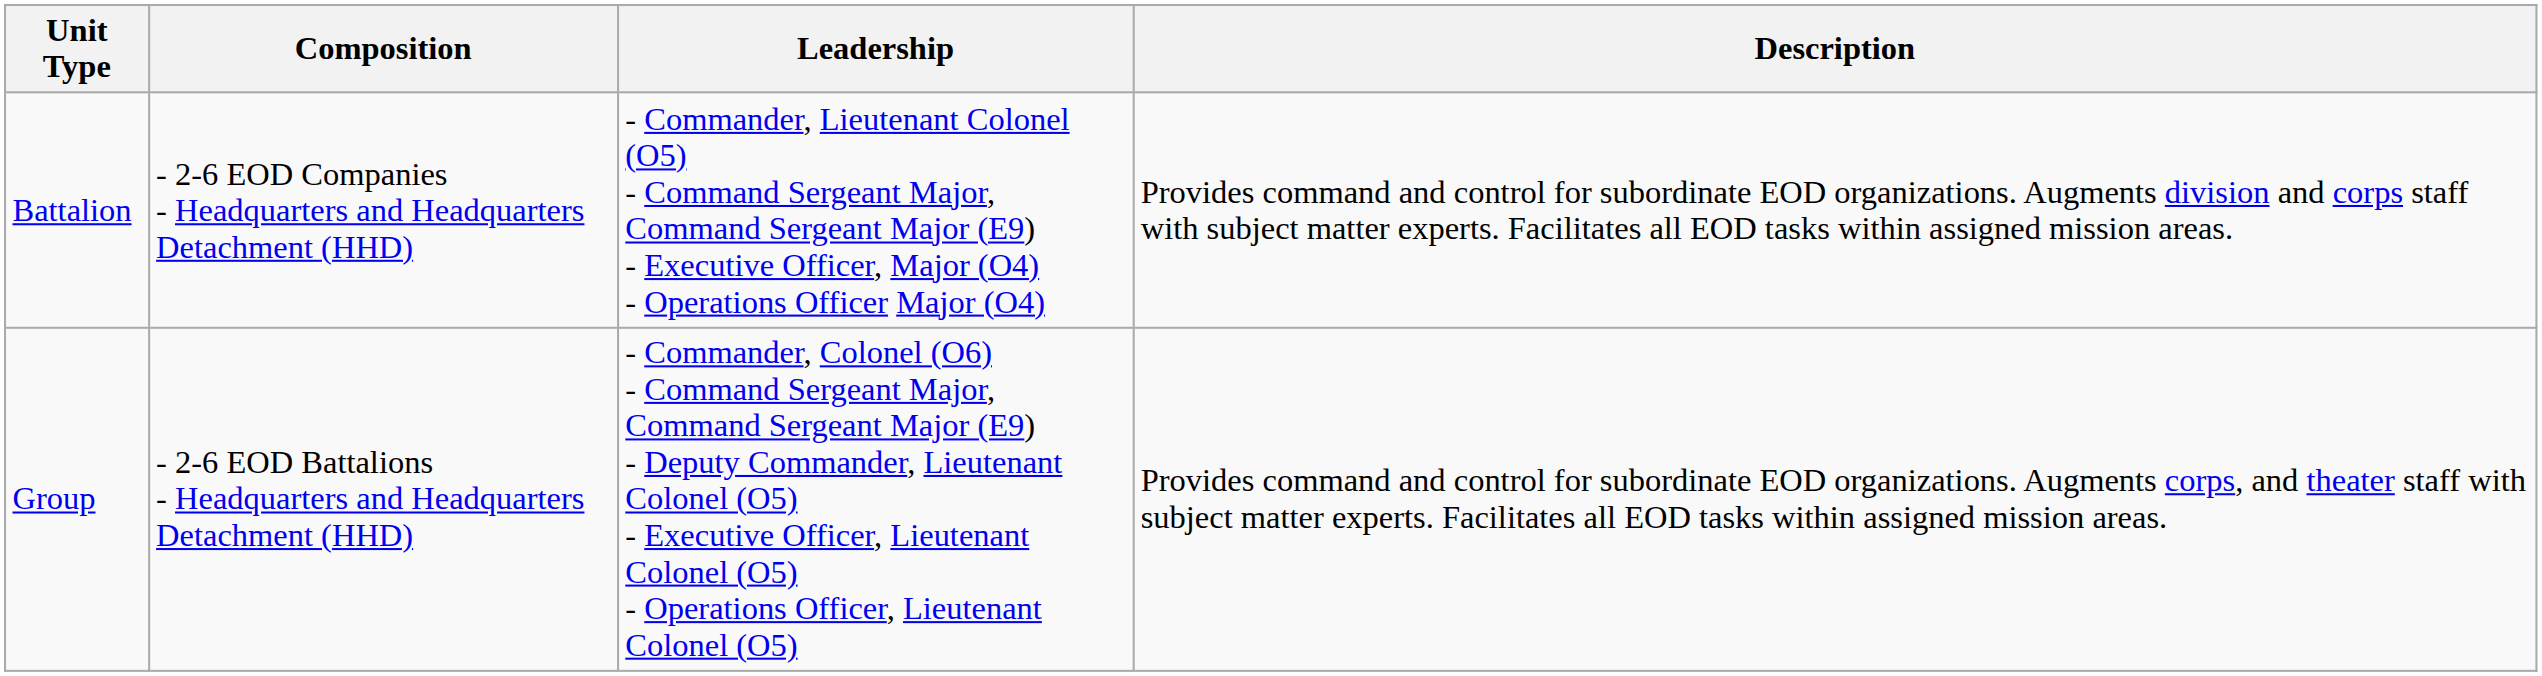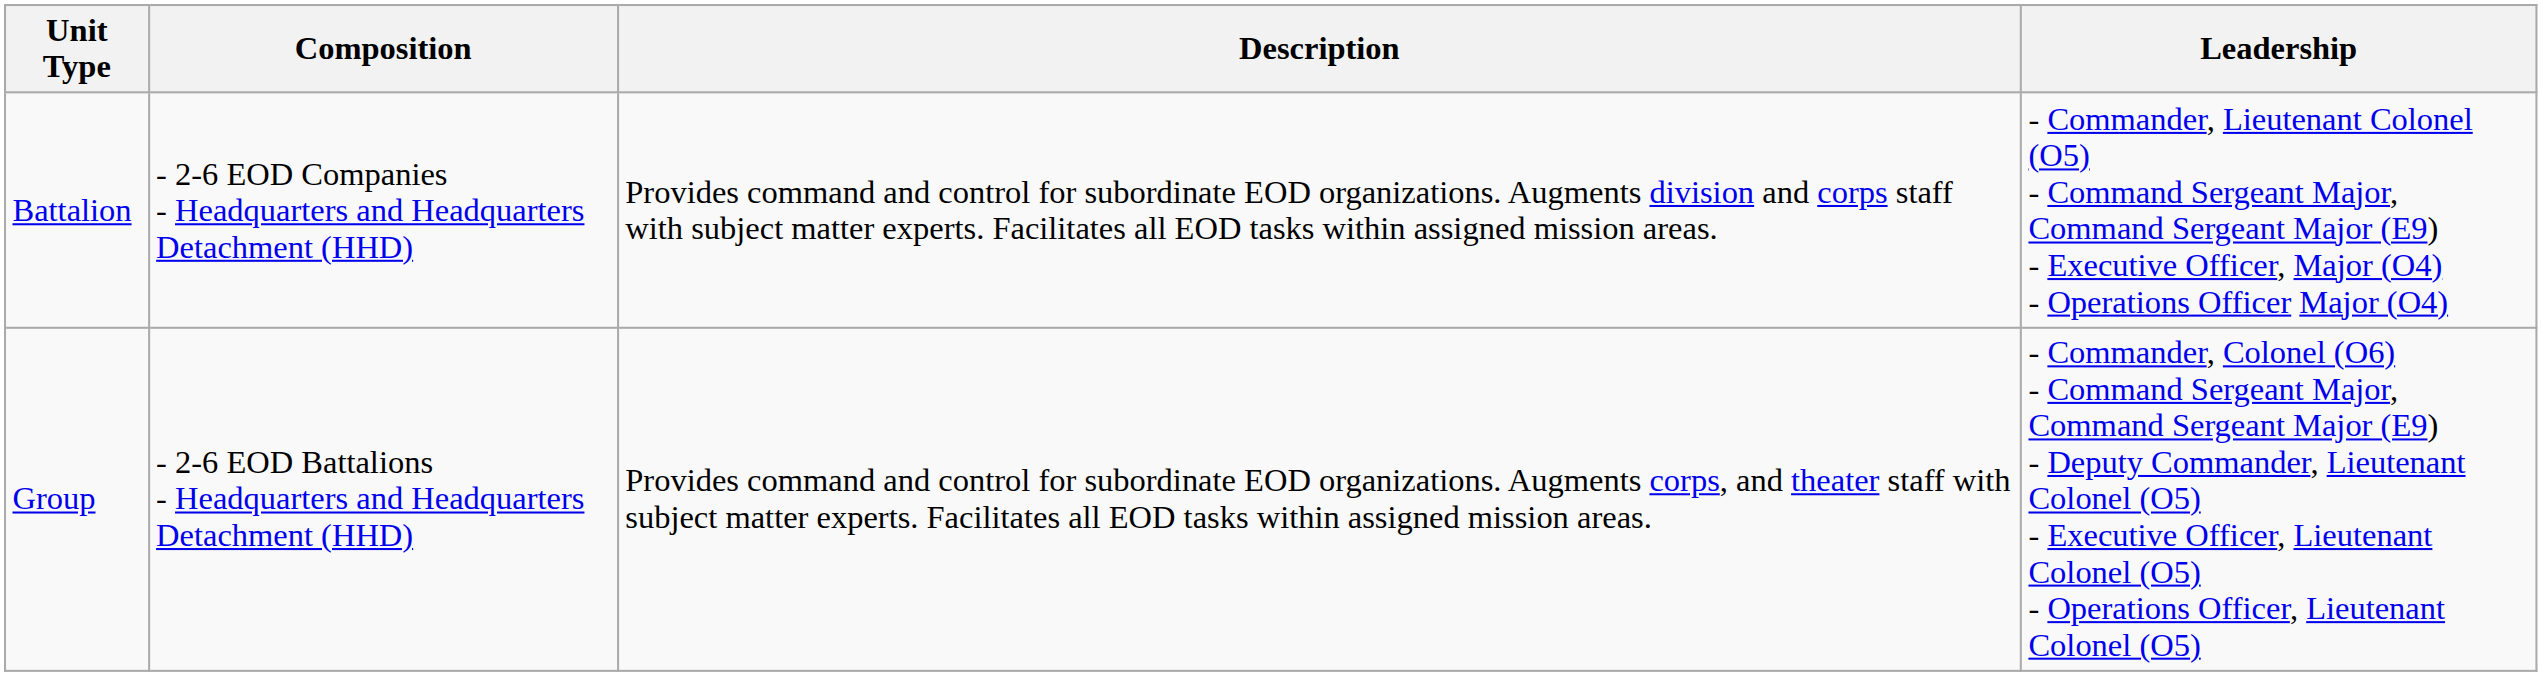 <table class="wikitable">
 <tr>
 <th>Unit Type</th>
 <th>Composition</th>
+<th>Description</th>
 <th>Leadership</th>
-<th>Description</th>
 </tr>
 <tr>
 <td><a href='#'>Battalion</a></td>
 <td>- 2-6 EOD Companies<br>- <a href='#'>Headquarters and Headquarters Detachment (HHD)</a></td>
+<td>Provides command and control for subordinate EOD organizations. Augments <a href='#'>division</a> and <a href='#'>corps</a> staff with subject matter experts. Facilitates all EOD tasks within assigned mission areas.</td>
 <td>- <a href='#'>Commander</a>, <a href='#'>Lieutenant Colonel (O5)</a><br>- <a href='#'>Command Sergeant Major</a>, <a href='#'>Command Sergeant Major (E9</a>)<br>- <a href='#'>Executive Officer</a>, <a href='#'>Major (O4)</a><br>- <a href='#'>Operations Officer</a> <a href='#'>Major (O4)</a></td>
-<td>Provides command and control for subordinate EOD organizations. Augments <a href='#'>division</a> and <a href='#'>corps</a> staff with subject matter experts. Facilitates all EOD tasks within assigned mission areas.</td>
 </tr>
 <tr>
 <td><a href='#'>Group</a></td>
 <td>- 2-6 EOD Battalions<br>- <a href='#'>Headquarters and Headquarters Detachment (HHD)</a></td>
+<td>Provides command and control for subordinate EOD organizations. Augments <a href='#'>corps</a>, and <a href='#'>theater</a> staff with subject matter experts. Facilitates all EOD tasks within assigned mission areas.</td>
 <td>- <a href='#'>Commander</a>, <a href='#'>Colonel (O6)</a><br>- <a href='#'>Command Sergeant Major</a>, <a href='#'>Command Sergeant Major (E9</a>)<br>- <a href='#'>Deputy Commander</a>, <a href='#'>Lieutenant Colonel (O5)</a><br>- <a href='#'>Executive Officer</a>, <a href='#'>Lieutenant Colonel (O5)</a><br>- <a href='#'>Operations Officer</a>, <a href='#'>Lieutenant Colonel (O5)</a></td>
-<td>Provides command and control for subordinate EOD organizations. Augments <a href='#'>corps</a>, and <a href='#'>theater</a> staff with subject matter experts. Facilitates all EOD tasks within assigned mission areas.</td>
 </tr>
 </table>
